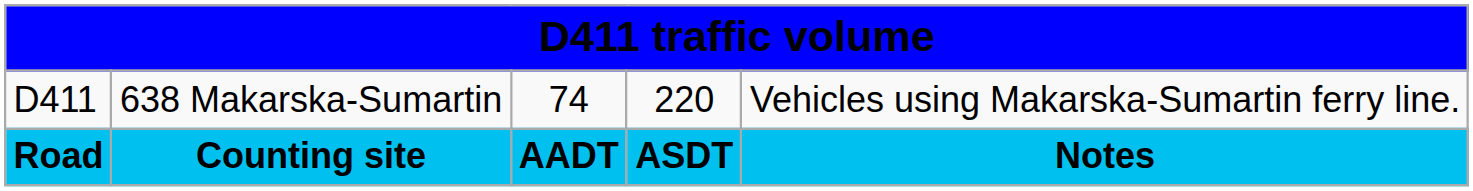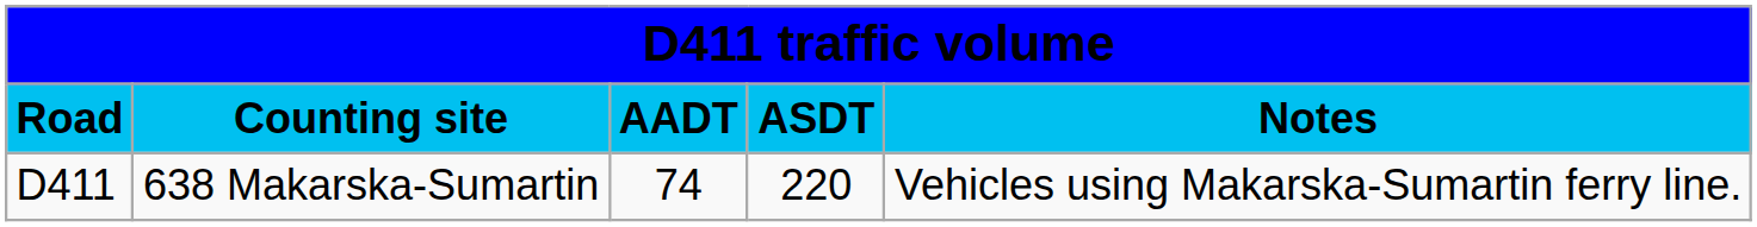 <table class="wikitable">
 <tr>
 <td colspan=5 bgcolor=blue align=center style=margin-top:15><span><big><strong>D411 traffic volume</strong></big></span></td>
+</tr>
+<tr>
+<td align=center bgcolor=00c0f0><strong>Road</strong></td>
+<td align=center bgcolor=00c0f0><strong>Counting site</strong></td>
+<td align=center bgcolor=00c0f0><strong>AADT</strong></td>
+<td align=center bgcolor=00c0f0><strong>ASDT</strong></td>
+<td align=center bgcolor=00c0f0><strong>Notes</strong></td>
 </tr>
 <tr>
 <td> D411</td>
 <td>638 Makarska-Sumartin</td>
 <td align=center>74</td>
 <td align=center>220</td>
 <td>Vehicles using Makarska-Sumartin ferry line.</td>
 </tr>
-<tr>
-<td align=center bgcolor=00c0f0><strong>Road</strong></td>
-<td align=center bgcolor=00c0f0><strong>Counting site</strong></td>
-<td align=center bgcolor=00c0f0><strong>AADT</strong></td>
-<td align=center bgcolor=00c0f0><strong>ASDT</strong></td>
-<td align=center bgcolor=00c0f0><strong>Notes</strong></td>
-</tr>
 </table>
